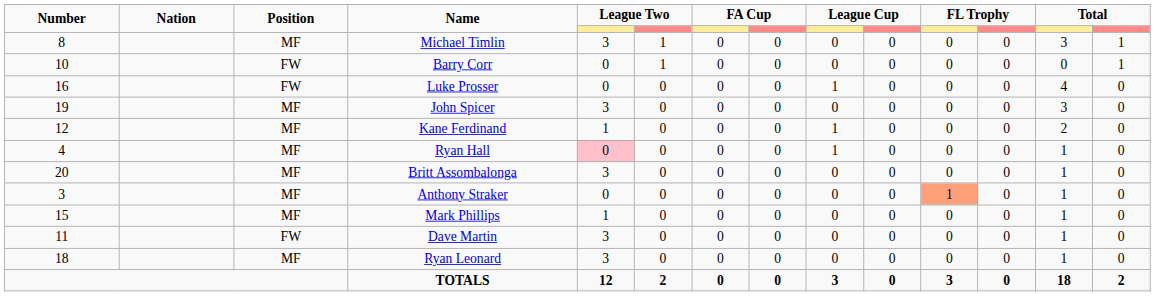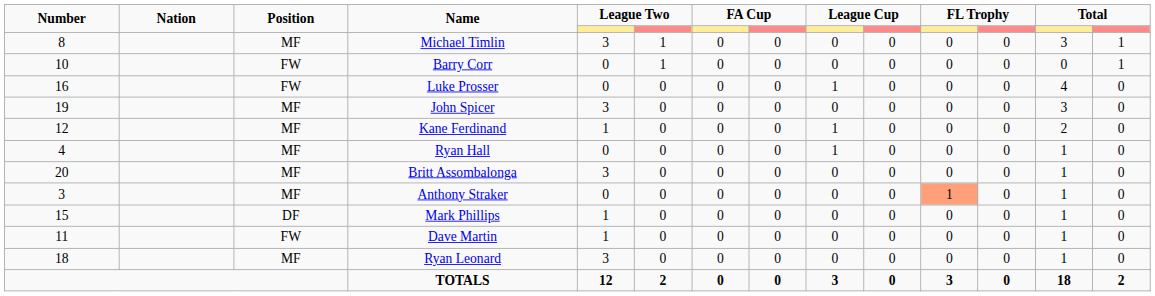 <table class="wikitable" style="font-size: 100%; text-align: center;">
 <tr>
 <td rowspan="2" width="10%" align="center"><strong>Number</strong></td>
 <td rowspan="2" width="10%" align="center"><strong>Nation</strong></td>
 <td rowspan="2" width="10%" align="center"><strong>Position</strong></td>
 <td rowspan="2" width="20%" align="center"><strong>Name</strong></td>
 <td colspan="2" align="center"><strong>League Two</strong></td>
 <td colspan="2" align="center"><strong>FA Cup</strong></td>
 <td colspan="2" align="center"><strong>League Cup</strong></td>
 <td colspan="2" align="center"><strong>FL Trophy</strong></td>
 <td colspan="2" align="center"><strong>Total</strong></td>
 </tr>
 <tr>
 <th width=60 style="background: #FFEE99"></th>
 <th width=60 style="background: #FF8888"></th>
 <th width=60 style="background: #FFEE99"></th>
 <th width=60 style="background: #FF8888"></th>
 <th width=60 style="background: #FFEE99"></th>
 <th width=60 style="background: #FF8888"></th>
 <th width=60 style="background: #FFEE99"></th>
 <th width=60 style="background: #FF8888"></th>
 <th width=60 style="background: #FFEE99"></th>
 <th width=60 style="background: #FF8888"></th>
 </tr>
 <tr>
 <td>8</td>
 <td></td>
 <td>MF</td>
 <td><a href='#'>Michael Timlin</a></td>
 <td>3</td>
 <td>1</td>
 <td>0</td>
 <td>0</td>
 <td>0</td>
 <td>0</td>
 <td>0</td>
 <td>0</td>
 <td>3</td>
 <td>1</td>
 </tr>
 <tr>
 <td>10</td>
 <td></td>
 <td>FW</td>
 <td><a href='#'>Barry Corr</a></td>
 <td>0</td>
 <td>1</td>
 <td>0</td>
 <td>0</td>
 <td>0</td>
 <td>0</td>
 <td>0</td>
 <td>0</td>
 <td>0</td>
 <td>1</td>
 </tr>
 <tr>
 <td>16</td>
 <td></td>
 <td>FW</td>
 <td><a href='#'>Luke Prosser</a></td>
 <td>0</td>
 <td>0</td>
 <td>0</td>
 <td>0</td>
 <td>1</td>
 <td>0</td>
 <td>0</td>
 <td>0</td>
 <td>4</td>
 <td>0</td>
 </tr>
 <tr>
 <td>19</td>
 <td></td>
 <td>MF</td>
 <td><a href='#'>John Spicer</a></td>
 <td>3</td>
 <td>0</td>
 <td>0</td>
 <td>0</td>
 <td>0</td>
 <td>0</td>
 <td>0</td>
 <td>0</td>
 <td>3</td>
 <td>0</td>
 </tr>
 <tr>
 <td>12</td>
 <td></td>
 <td>MF</td>
 <td><a href='#'>Kane Ferdinand</a></td>
 <td>1</td>
 <td>0</td>
 <td>0</td>
 <td>0</td>
 <td>1</td>
 <td>0</td>
 <td>0</td>
 <td>0</td>
 <td>2</td>
 <td>0</td>
 </tr>
 <tr>
 <td>4</td>
 <td></td>
 <td>MF</td>
 <td><a href='#'>Ryan Hall</a></td>
-<td style="background: pink;">0</td>
+<td>0</td>
 <td>0</td>
 <td>0</td>
 <td>0</td>
 <td>1</td>
 <td>0</td>
 <td>0</td>
 <td>0</td>
 <td>1</td>
 <td>0</td>
 </tr>
 <tr>
 <td>20</td>
 <td></td>
 <td>MF</td>
 <td><a href='#'>Britt Assombalonga</a></td>
 <td>3</td>
 <td>0</td>
 <td>0</td>
 <td>0</td>
 <td>0</td>
 <td>0</td>
 <td>0</td>
 <td>0</td>
 <td>1</td>
 <td>0</td>
 </tr>
 <tr>
 <td>3</td>
 <td></td>
 <td>MF</td>
 <td><a href='#'>Anthony Straker</a></td>
 <td>0</td>
 <td>0</td>
 <td>0</td>
 <td>0</td>
 <td>0</td>
 <td>0</td>
 <td style="background: lightsalmon;">1</td>
 <td>0</td>
 <td>1</td>
 <td>0</td>
 </tr>
 <tr>
 <td>15</td>
 <td></td>
-<td>MF</td>
+<td>DF</td>
 <td><a href='#'>Mark Phillips</a></td>
 <td>1</td>
 <td>0</td>
 <td>0</td>
 <td>0</td>
 <td>0</td>
 <td>0</td>
 <td>0</td>
 <td>0</td>
 <td>1</td>
 <td>0</td>
 </tr>
 <tr>
 <td>11</td>
 <td></td>
 <td>FW</td>
 <td><a href='#'>Dave Martin</a></td>
-<td>3</td>
+<td>1</td>
 <td>0</td>
 <td>0</td>
 <td>0</td>
 <td>0</td>
 <td>0</td>
 <td>0</td>
 <td>0</td>
 <td>1</td>
 <td>0</td>
 </tr>
 <tr>
 <td>18</td>
 <td></td>
 <td>MF</td>
 <td><a href='#'>Ryan Leonard</a></td>
 <td>3</td>
 <td>0</td>
 <td>0</td>
 <td>0</td>
 <td>0</td>
 <td>0</td>
 <td>0</td>
 <td>0</td>
 <td>1</td>
 <td>0</td>
 </tr>
 <tr>
 <td colspan="3"></td>
 <td><strong>TOTALS</strong></td>
 <td><strong>12</strong></td>
 <td><strong>2</strong></td>
 <td><strong>0</strong></td>
 <td><strong>0</strong></td>
 <td><strong>3</strong></td>
 <td><strong>0</strong></td>
 <td><strong>3</strong></td>
 <td><strong>0</strong></td>
 <td><strong>18</strong></td>
 <td><strong>2</strong></td>
 </tr>
 </table>
